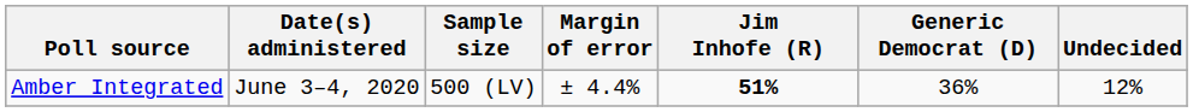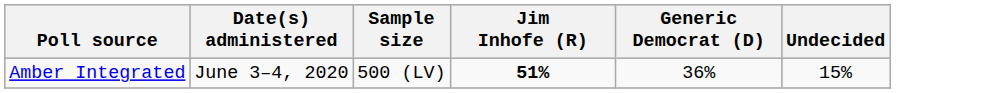 <table class="wikitable" style="font-size:90%;text-align:center;">
 <tr valign=bottom>
 <th>Poll source</th>
 <th>Date(s)<br>administered</th>
 <th>Sample<br>size</th>
-<th>Margin<br>of error</th>
 <th style="width:100px;">Jim<br>Inhofe (R)</th>
 <th style="width:100px;">Generic<br>Democrat (D)</th>
 <th>Undecided</th>
 </tr>
 <tr>
 <td><a href='#'>Amber Integrated</a></td>
 <td>June 3–4, 2020</td>
 <td>500 (LV)</td>
-<td>± 4.4%</td>
 <td><strong>51%</strong></td>
 <td>36%</td>
-<td>12%</td>
+<td>15%</td>
 </tr>
 </table>
